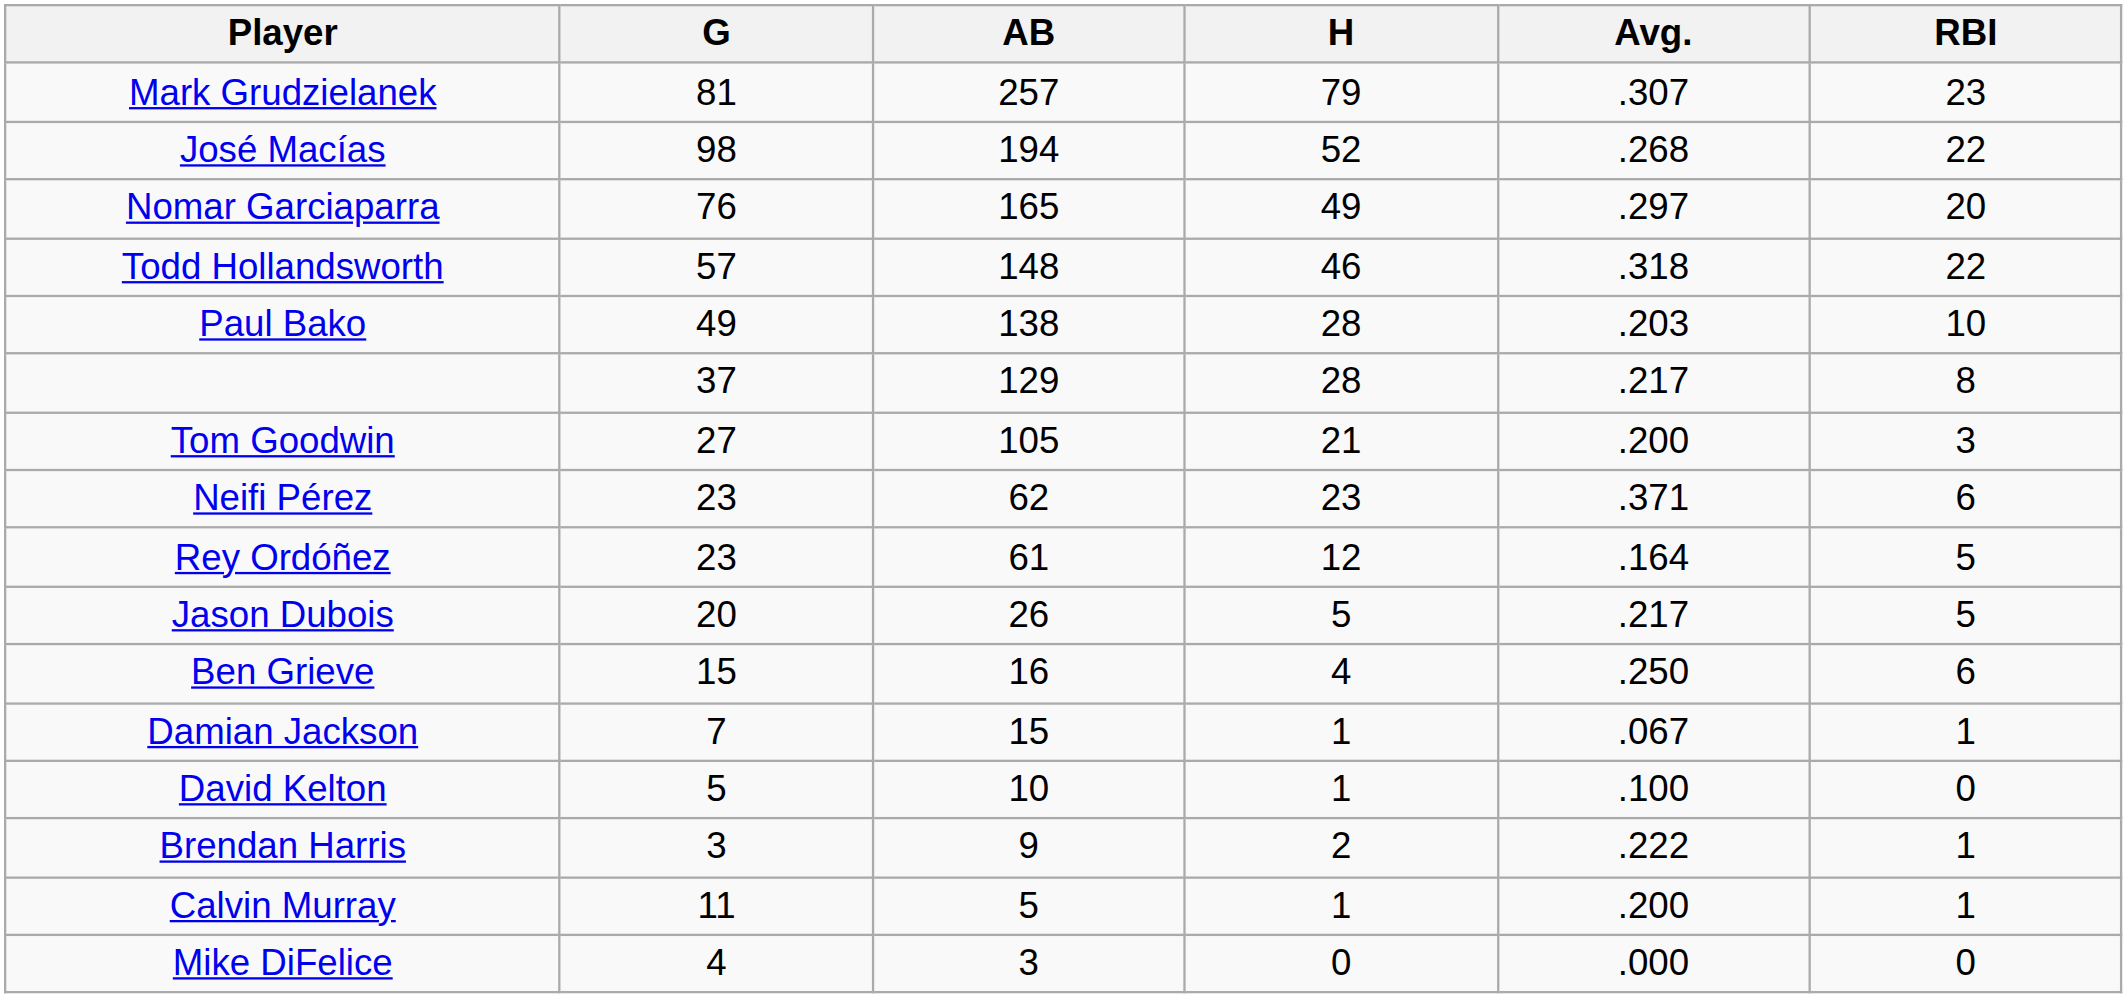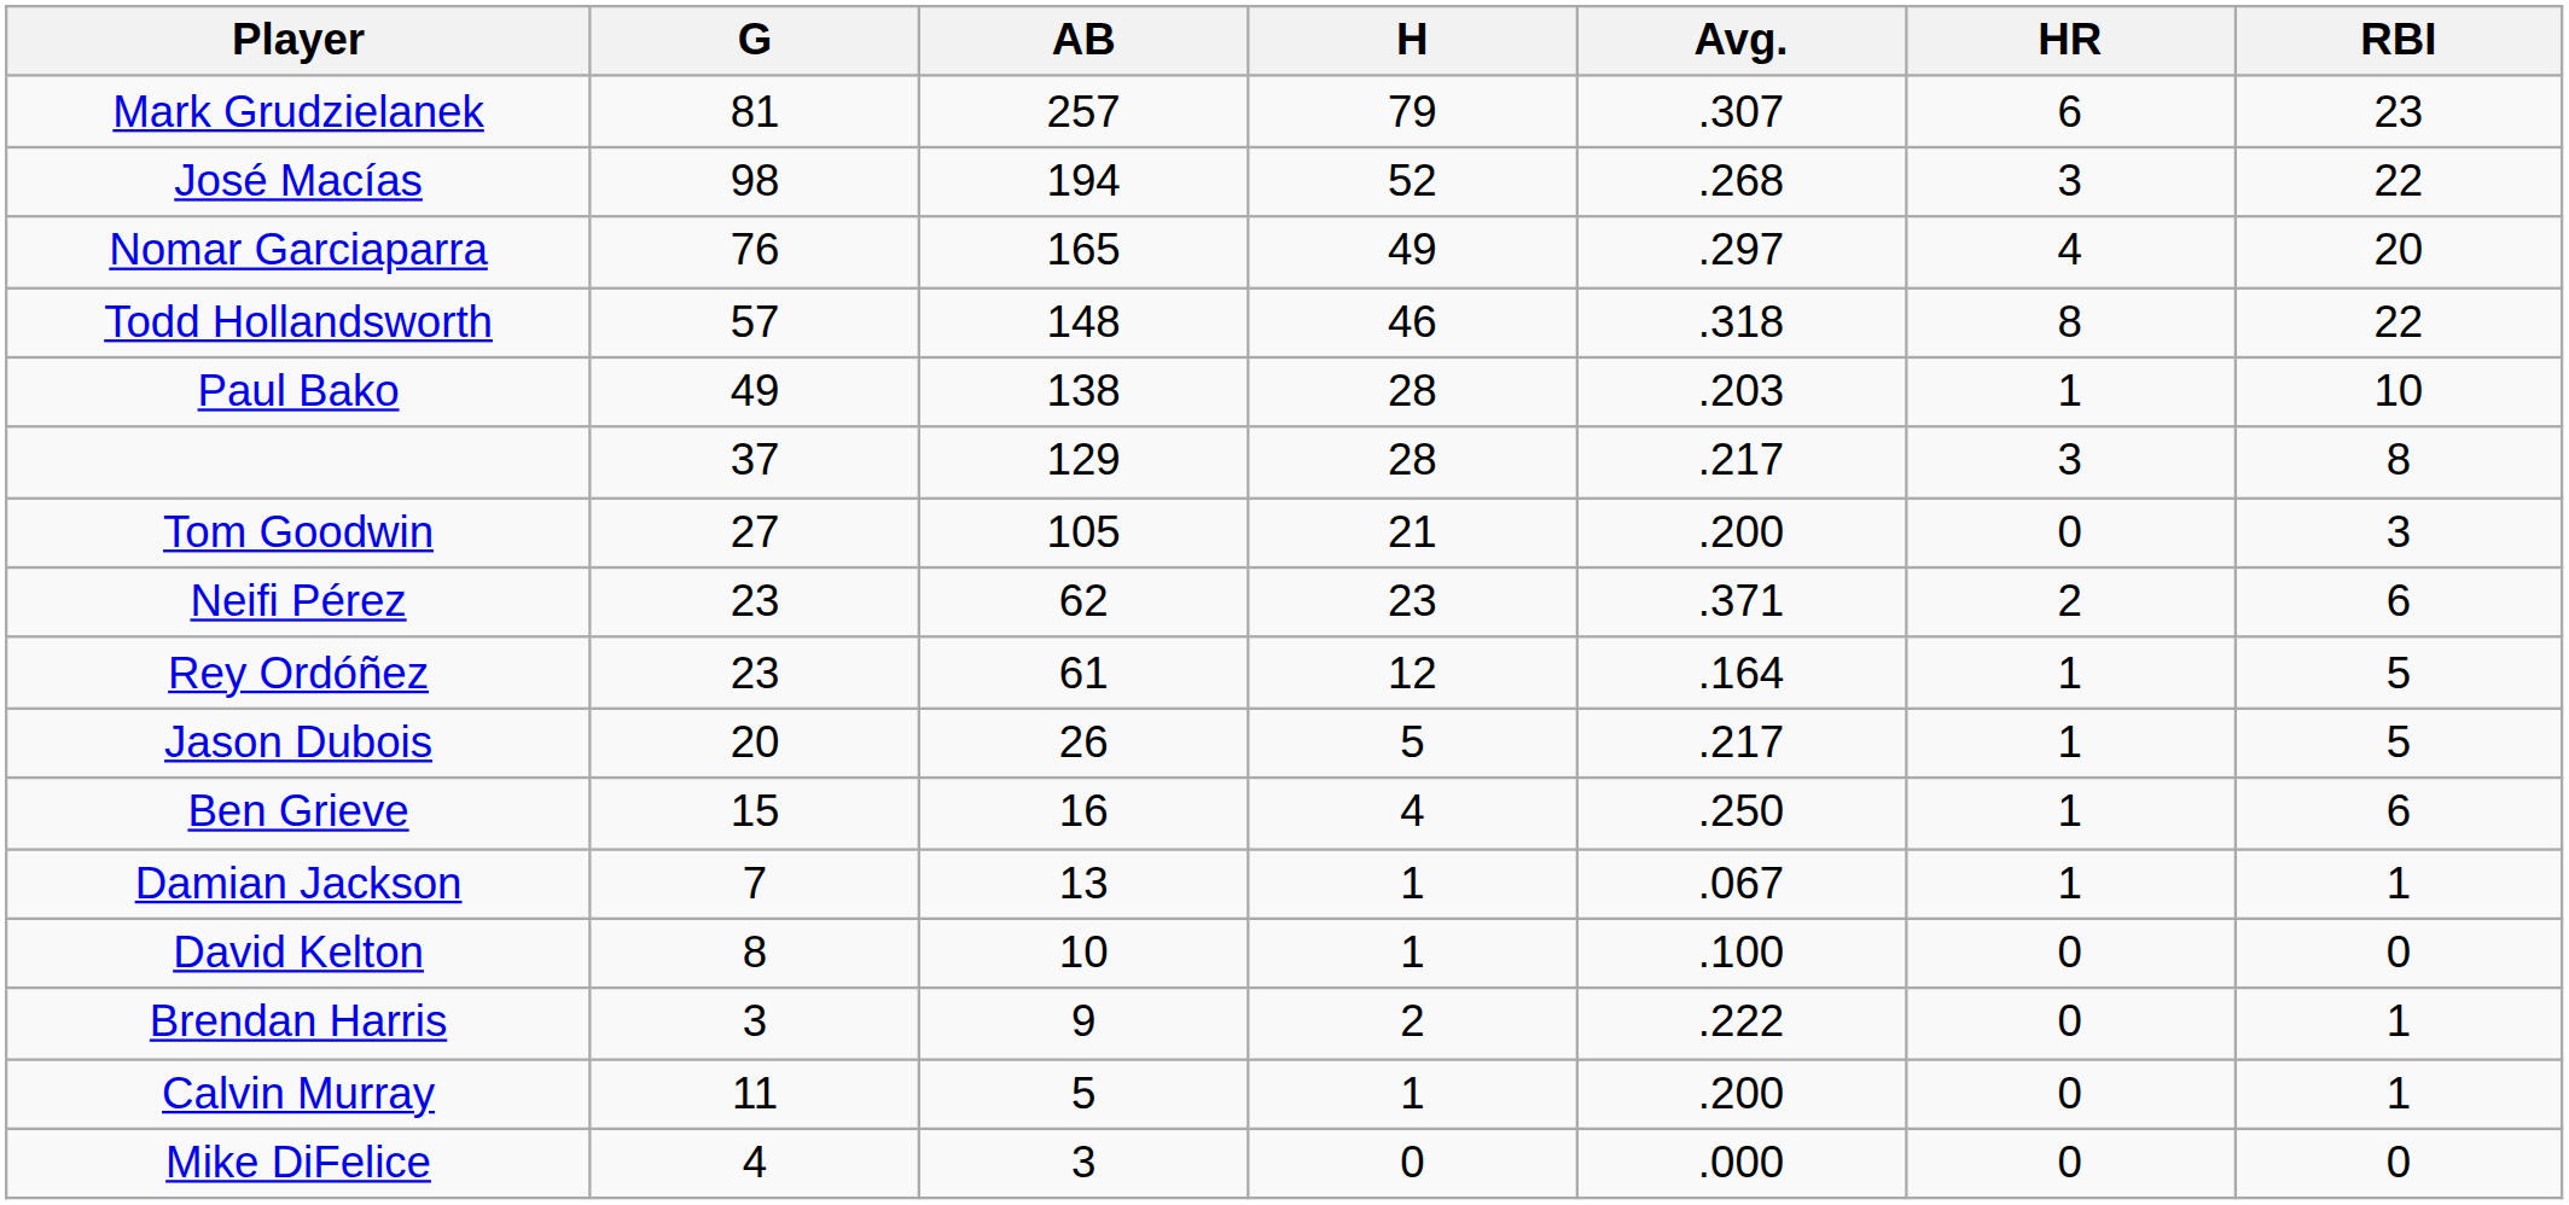 <table class="wikitable sortable">
 <tr>
 <th bgcolor="#DDDDFF" width="16%">Player</th>
 <th bgcolor="#DDDDFF" width="9%">G</th>
 <th bgcolor="#DDDDFF" width="9%">AB</th>
 <th bgcolor="#DDDDFF" width="9%">H</th>
 <th bgcolor="#DDDDFF" width="9%">Avg.</th>
+<th bgcolor="#DDDDFF" width="9%">HR</th>
 <th bgcolor="#DDDDFF" width="9%">RBI</th>
 </tr>
 <tr align="center">
 <td><a href='#'>Mark Grudzielanek</a></td>
 <td>81</td>
 <td>257</td>
 <td>79</td>
 <td>.307</td>
+<td>6</td>
 <td>23</td>
 </tr>
 <tr align=center>
 <td><a href='#'>José Macías</a></td>
 <td>98</td>
 <td>194</td>
 <td>52</td>
 <td>.268</td>
+<td>3</td>
 <td>22</td>
 </tr>
 <tr align=center>
 <td><a href='#'>Nomar Garciaparra</a></td>
 <td>76</td>
 <td>165</td>
 <td>49</td>
 <td>.297</td>
+<td>4</td>
 <td>20</td>
 </tr>
 <tr align=center>
 <td><a href='#'>Todd Hollandsworth</a></td>
 <td>57</td>
 <td>148</td>
 <td>46</td>
 <td>.318</td>
+<td>8</td>
 <td>22</td>
 </tr>
 <tr align=center>
 <td><a href='#'>Paul Bako</a></td>
 <td>49</td>
 <td>138</td>
 <td>28</td>
 <td>.203</td>
+<td>1</td>
 <td>10</td>
 </tr>
 <tr align=center>
 <td></td>
 <td>37</td>
 <td>129</td>
 <td>28</td>
 <td>.217</td>
+<td>3</td>
 <td>8</td>
 </tr>
 <tr align="center">
 <td><a href='#'>Tom Goodwin</a></td>
 <td>27</td>
 <td>105</td>
 <td>21</td>
 <td>.200</td>
+<td>0</td>
 <td>3</td>
 </tr>
 <tr align=center>
 <td><a href='#'>Neifi Pérez</a></td>
 <td>23</td>
 <td>62</td>
 <td>23</td>
 <td>.371</td>
+<td>2</td>
 <td>6</td>
 </tr>
 <tr align=center>
 <td><a href='#'>Rey Ordóñez</a></td>
 <td>23</td>
 <td>61</td>
 <td>12</td>
 <td>.164</td>
+<td>1</td>
 <td>5</td>
 </tr>
 <tr align=center>
 <td><a href='#'>Jason Dubois</a></td>
 <td>20</td>
 <td>26</td>
 <td>5</td>
 <td>.217</td>
+<td>1</td>
 <td>5</td>
 </tr>
 <tr align=center>
 <td><a href='#'>Ben Grieve</a></td>
 <td>15</td>
 <td>16</td>
 <td>4</td>
 <td>.250</td>
+<td>1</td>
 <td>6</td>
 </tr>
 <tr align=center>
 <td><a href='#'>Damian Jackson</a></td>
 <td>7</td>
-<td>15</td>
+<td>13</td>
 <td>1</td>
 <td>.067</td>
+<td>1</td>
 <td>1</td>
 </tr>
 <tr align=center>
 <td><a href='#'>David Kelton</a></td>
-<td>5</td>
+<td>8</td>
 <td>10</td>
 <td>1</td>
 <td>.100</td>
+<td>0</td>
 <td>0</td>
 </tr>
 <tr align=center>
 <td><a href='#'>Brendan Harris</a></td>
 <td>3</td>
 <td>9</td>
 <td>2</td>
 <td>.222</td>
+<td>0</td>
 <td>1</td>
 </tr>
 <tr align=center>
 <td><a href='#'>Calvin Murray</a></td>
 <td>11</td>
 <td>5</td>
 <td>1</td>
 <td>.200</td>
+<td>0</td>
 <td>1</td>
 </tr>
 <tr align=center>
 <td><a href='#'>Mike DiFelice</a></td>
 <td>4</td>
 <td>3</td>
 <td>0</td>
 <td>.000</td>
 <td>0</td>
+<td>0</td>
 </tr>
 </table>
